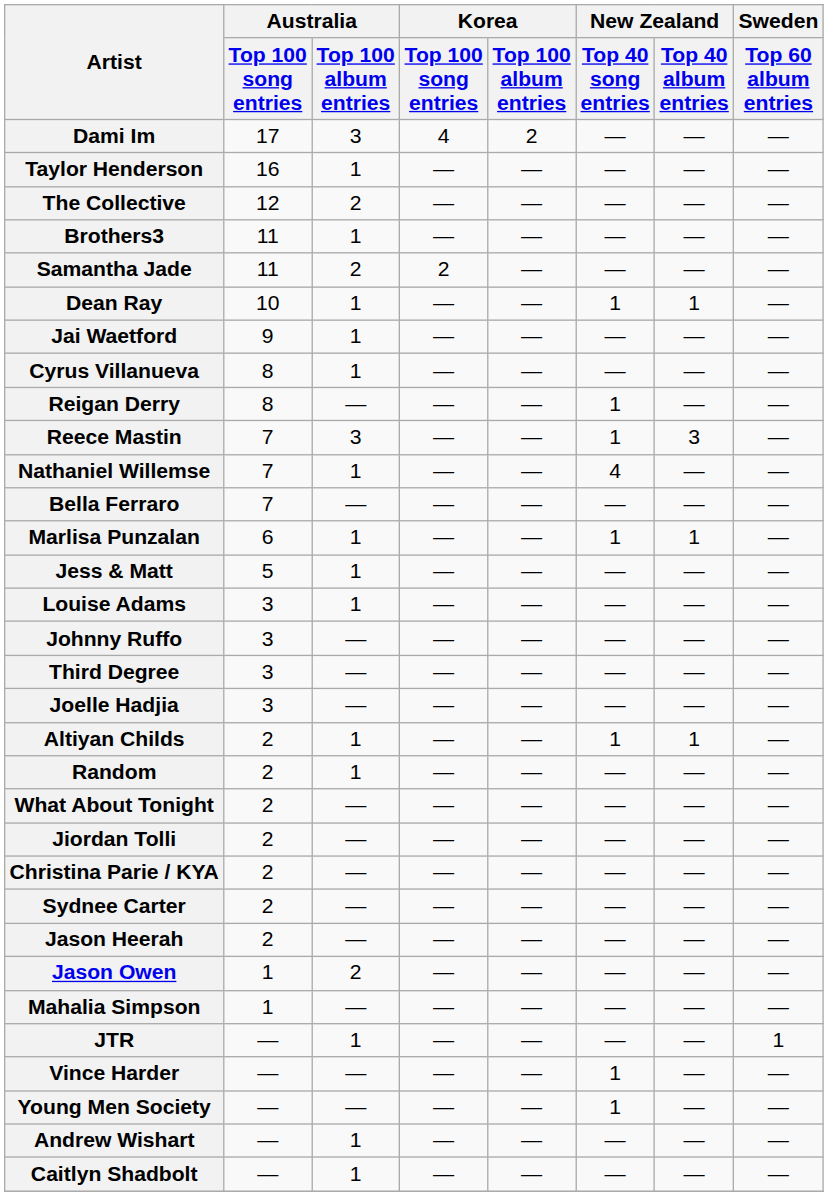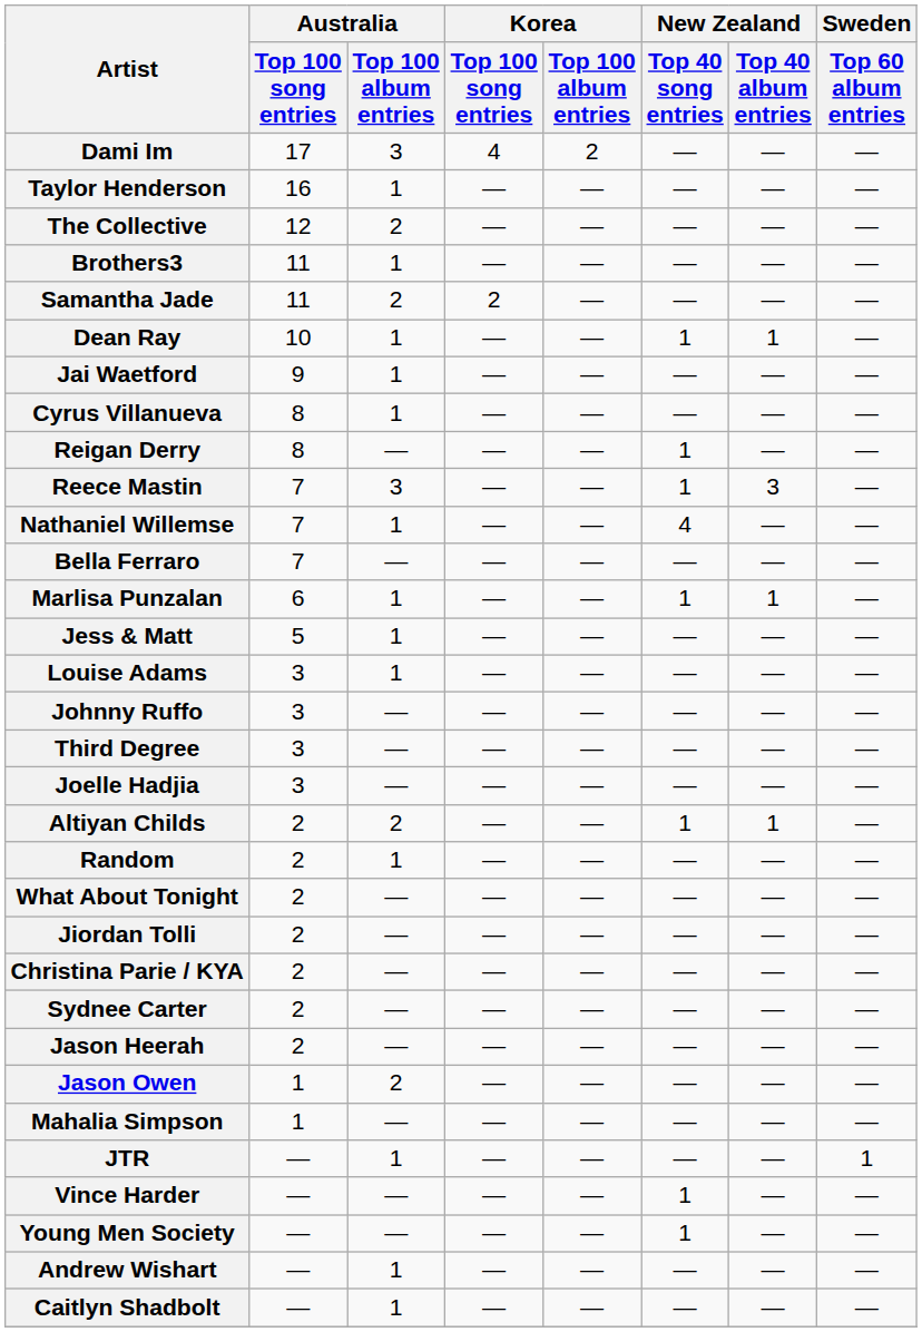 <table class="wikitable plainrowheaders" style="text-align:center;">
 <tr>
 <th scope="col" rowspan="2">Artist</th>
 <th scope="col" colspan="2">Australia</th>
 <th scope="col" colspan="2">Korea</th>
 <th scope="col" colspan="2">New Zealand</th>
 <th scope="col" colspan="1">Sweden</th>
 </tr>
 <tr>
 <th scope="col"><a href='#'>Top 100<br>song<br>entries</a></th>
 <th scope="col"><a href='#'>Top 100<br>album<br>entries</a></th>
 <th scope="col"><a href='#'>Top 100<br>song<br>entries</a></th>
 <th scope="col"><a href='#'>Top 100<br>album<br>entries</a></th>
 <th scope="col"><a href='#'>Top 40<br>song<br>entries</a></th>
 <th scope="col"><a href='#'>Top 40<br>album<br>entries</a></th>
 <th scope="col"><a href='#'>Top 60<br>album<br>entries</a></th>
 </tr>
 <tr>
 <th scope="row">Dami Im</th>
 <td>17</td>
 <td>3</td>
 <td>4</td>
 <td>2</td>
 <td>—</td>
 <td>—</td>
 <td>—</td>
 </tr>
 <tr>
 <th scope="row">Taylor Henderson</th>
 <td>16</td>
 <td>1</td>
 <td>—</td>
 <td>—</td>
 <td>—</td>
 <td>—</td>
 <td>—</td>
 </tr>
 <tr>
 <th scope="row">The Collective</th>
 <td>12</td>
 <td>2</td>
 <td>—</td>
 <td>—</td>
 <td>—</td>
 <td>—</td>
 <td>—</td>
 </tr>
 <tr>
 <th scope="row">Brothers3</th>
 <td>11</td>
 <td>1</td>
 <td>—</td>
 <td>—</td>
 <td>—</td>
 <td>—</td>
 <td>—</td>
 </tr>
 <tr>
 <th scope="row">Samantha Jade</th>
 <td>11</td>
 <td>2</td>
 <td>2</td>
 <td>—</td>
 <td>—</td>
 <td>—</td>
 <td>—</td>
 </tr>
 <tr>
 <th scope="row">Dean Ray</th>
 <td>10</td>
 <td>1</td>
 <td>—</td>
 <td>—</td>
 <td>1</td>
 <td>1</td>
 <td>—</td>
 </tr>
 <tr>
 <th scope="row">Jai Waetford</th>
 <td>9</td>
 <td>1</td>
 <td>—</td>
 <td>—</td>
 <td>—</td>
 <td>—</td>
 <td>—</td>
 </tr>
 <tr>
 <th scope="row">Cyrus Villanueva</th>
 <td>8</td>
 <td>1</td>
 <td>—</td>
 <td>—</td>
 <td>—</td>
 <td>—</td>
 <td>—</td>
 </tr>
 <tr>
 <th scope="row">Reigan Derry</th>
 <td>8</td>
 <td>—</td>
 <td>—</td>
 <td>—</td>
 <td>1</td>
 <td>—</td>
 <td>—</td>
 </tr>
 <tr>
 <th scope="row">Reece Mastin</th>
 <td>7</td>
 <td>3</td>
 <td>—</td>
 <td>—</td>
 <td>1</td>
 <td>3</td>
 <td>—</td>
 </tr>
 <tr>
 <th scope="row">Nathaniel Willemse</th>
 <td>7</td>
 <td>1</td>
 <td>—</td>
 <td>—</td>
 <td>4</td>
 <td>—</td>
 <td>—</td>
 </tr>
 <tr>
 <th scope="row">Bella Ferraro</th>
 <td>7</td>
 <td>—</td>
 <td>—</td>
 <td>—</td>
 <td>—</td>
 <td>—</td>
 <td>—</td>
 </tr>
 <tr>
 <th scope="row">Marlisa Punzalan</th>
 <td>6</td>
 <td>1</td>
 <td>—</td>
 <td>—</td>
 <td>1</td>
 <td>1</td>
 <td>—</td>
 </tr>
 <tr>
 <th scope="row">Jess & Matt</th>
 <td>5</td>
 <td>1</td>
 <td>—</td>
 <td>—</td>
 <td>—</td>
 <td>—</td>
 <td>—</td>
 </tr>
 <tr>
 <th scope="row">Louise Adams</th>
 <td>3</td>
 <td>1</td>
 <td>—</td>
 <td>—</td>
 <td>—</td>
 <td>—</td>
 <td>—</td>
 </tr>
 <tr>
 <th scope="row">Johnny Ruffo</th>
 <td>3</td>
 <td>—</td>
 <td>—</td>
 <td>—</td>
 <td>—</td>
 <td>—</td>
 <td>—</td>
 </tr>
 <tr>
 <th scope="row">Third Degree</th>
 <td>3</td>
 <td>—</td>
 <td>—</td>
 <td>—</td>
 <td>—</td>
 <td>—</td>
 <td>—</td>
 </tr>
 <tr>
 <th scope="row">Joelle Hadjia</th>
 <td>3</td>
 <td>—</td>
 <td>—</td>
 <td>—</td>
 <td>—</td>
 <td>—</td>
 <td>—</td>
 </tr>
 <tr>
 <th scope="row">Altiyan Childs</th>
 <td>2</td>
-<td>1</td>
+<td>2</td>
 <td>—</td>
 <td>—</td>
 <td>1</td>
 <td>1</td>
 <td>—</td>
 </tr>
 <tr>
 <th scope="row">Random</th>
 <td>2</td>
 <td>1</td>
 <td>—</td>
 <td>—</td>
 <td>—</td>
 <td>—</td>
 <td>—</td>
 </tr>
 <tr>
 <th scope="row">What About Tonight</th>
 <td>2</td>
 <td>—</td>
 <td>—</td>
 <td>—</td>
 <td>—</td>
 <td>—</td>
 <td>—</td>
 </tr>
 <tr>
 <th scope="row">Jiordan Tolli</th>
 <td>2</td>
 <td>—</td>
 <td>—</td>
 <td>—</td>
 <td>—</td>
 <td>—</td>
 <td>—</td>
 </tr>
 <tr>
 <th scope="row">Christina Parie / KYA</th>
 <td>2</td>
 <td>—</td>
 <td>—</td>
 <td>—</td>
 <td>—</td>
 <td>—</td>
 <td>—</td>
 </tr>
 <tr>
 <th scope="row">Sydnee Carter</th>
 <td>2</td>
 <td>—</td>
 <td>—</td>
 <td>—</td>
 <td>—</td>
 <td>—</td>
 <td>—</td>
 </tr>
 <tr>
 <th scope="row">Jason Heerah</th>
 <td>2</td>
 <td>—</td>
 <td>—</td>
 <td>—</td>
 <td>—</td>
 <td>—</td>
 <td>—</td>
 </tr>
 <tr>
 <th scope="row"><a href='#'>Jason Owen</a></th>
 <td>1</td>
 <td>2</td>
 <td>—</td>
 <td>—</td>
 <td>—</td>
 <td>—</td>
 <td>—</td>
 </tr>
 <tr>
 <th scope="row">Mahalia Simpson</th>
 <td>1</td>
 <td>—</td>
 <td>—</td>
 <td>—</td>
 <td>—</td>
 <td>—</td>
 <td>—</td>
 </tr>
 <tr>
 <th scope="row">JTR</th>
 <td>—</td>
 <td>1</td>
 <td>—</td>
 <td>—</td>
 <td>—</td>
 <td>—</td>
 <td>1</td>
 </tr>
 <tr>
 <th scope="row">Vince Harder</th>
 <td>—</td>
 <td>—</td>
 <td>—</td>
 <td>—</td>
 <td>1</td>
 <td>—</td>
 <td>—</td>
 </tr>
 <tr>
 <th scope="row">Young Men Society</th>
 <td>—</td>
 <td>—</td>
 <td>—</td>
 <td>—</td>
 <td>1</td>
 <td>—</td>
 <td>—</td>
 </tr>
 <tr>
 <th scope="row">Andrew Wishart</th>
 <td>—</td>
 <td>1</td>
 <td>—</td>
 <td>—</td>
 <td>—</td>
 <td>—</td>
 <td>—</td>
 </tr>
 <tr>
 <th scope="row">Caitlyn Shadbolt</th>
 <td>—</td>
 <td>1</td>
 <td>—</td>
 <td>—</td>
 <td>—</td>
 <td>—</td>
 <td>—</td>
 </tr>
 <tr>
 </tr>
 </table>
